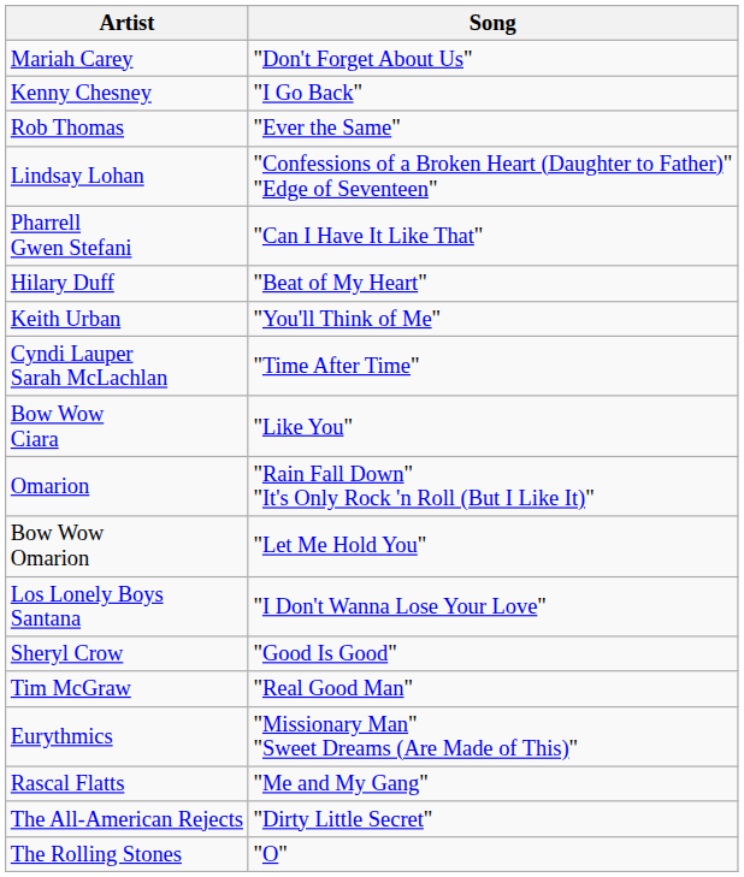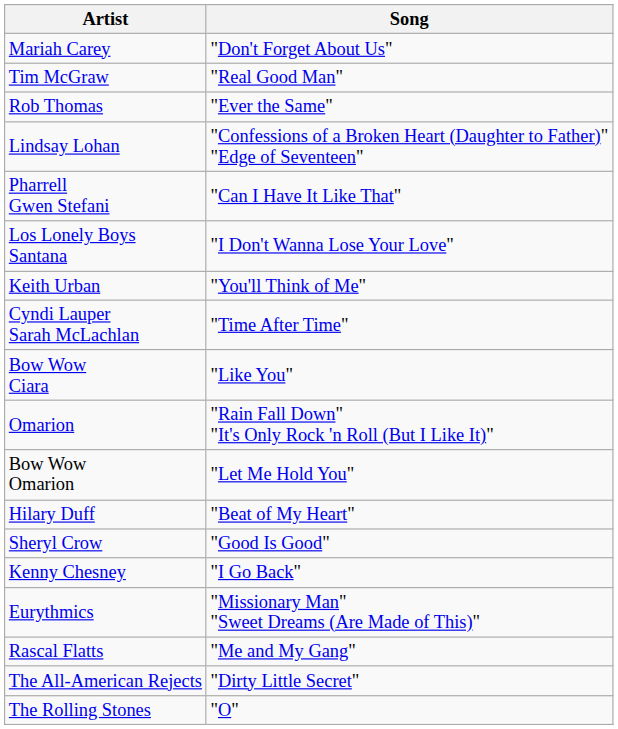 <table class="wikitable">
 <tr>
 <th>Artist</th>
 <th>Song</th>
 </tr>
 <tr>
 <td><a href='#'>Mariah Carey</a></td>
 <td>"<a href='#'>Don't Forget About Us</a>"</td>
 </tr>
 <tr>
-<td><a href='#'>Kenny Chesney</a></td>
-<td>"<a href='#'>I Go Back</a>"</td>
+<td><a href='#'>Tim McGraw</a></td>
+<td>"<a href='#'>Real Good Man</a>"</td>
 </tr>
 <tr>
 <td><a href='#'>Rob Thomas</a></td>
 <td>"<a href='#'>Ever the Same</a>"</td>
 </tr>
 <tr>
 <td><a href='#'>Lindsay Lohan</a></td>
 <td>"<a href='#'>Confessions of a Broken Heart (Daughter to Father)</a>"<br>"<a href='#'>Edge of Seventeen</a>"</td>
 </tr>
 <tr>
 <td><a href='#'>Pharrell</a><br><a href='#'>Gwen Stefani</a></td>
 <td>"<a href='#'>Can I Have It Like That</a>"</td>
 </tr>
 <tr>
-<td><a href='#'>Hilary Duff</a></td>
-<td>"<a href='#'>Beat of My Heart</a>"</td>
+<td><a href='#'>Los Lonely Boys</a><br><a href='#'>Santana</a></td>
+<td>"<a href='#'>I Don't Wanna Lose Your Love</a>"</td>
 </tr>
 <tr>
 <td><a href='#'>Keith Urban</a></td>
 <td>"<a href='#'>You'll Think of Me</a>"</td>
 </tr>
 <tr>
 <td><a href='#'>Cyndi Lauper</a><br><a href='#'>Sarah McLachlan</a></td>
 <td>"<a href='#'>Time After Time</a>"</td>
 </tr>
 <tr>
 <td><a href='#'>Bow Wow</a><br><a href='#'>Ciara</a></td>
 <td>"<a href='#'>Like You</a>"</td>
 </tr>
 <tr>
 <td><a href='#'>Omarion</a></td>
 <td>"<a href='#'>Rain Fall Down</a>"<br>"<a href='#'>It's Only Rock 'n Roll (But I Like It)</a>"<br></td>
 </tr>
 <tr>
 <td>Bow Wow<br>Omarion</td>
 <td>"<a href='#'>Let Me Hold You</a>"</td>
 </tr>
 <tr>
-<td><a href='#'>Los Lonely Boys</a><br><a href='#'>Santana</a></td>
-<td>"<a href='#'>I Don't Wanna Lose Your Love</a>"</td>
+<td><a href='#'>Hilary Duff</a></td>
+<td>"<a href='#'>Beat of My Heart</a>"</td>
 </tr>
 <tr>
 <td><a href='#'>Sheryl Crow</a></td>
 <td>"<a href='#'>Good Is Good</a>"</td>
 </tr>
 <tr>
-<td><a href='#'>Tim McGraw</a></td>
-<td>"<a href='#'>Real Good Man</a>"</td>
+<td><a href='#'>Kenny Chesney</a></td>
+<td>"<a href='#'>I Go Back</a>"</td>
 </tr>
 <tr>
 <td><a href='#'>Eurythmics</a></td>
 <td>"<a href='#'>Missionary Man</a>"<br>"<a href='#'>Sweet Dreams (Are Made of This)</a>"</td>
 </tr>
 <tr>
 <td><a href='#'>Rascal Flatts</a></td>
 <td>"<a href='#'>Me and My Gang</a>"</td>
 </tr>
 <tr>
 <td><a href='#'>The All-American Rejects</a></td>
 <td>"<a href='#'>Dirty Little Secret</a>"</td>
 </tr>
 <tr>
 <td><a href='#'>The Rolling Stones</a></td>
 <td>"<a href='#'>O</a>"</td>
 </tr>
 </table>
